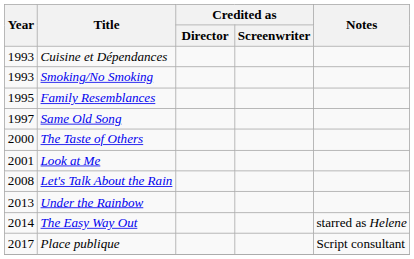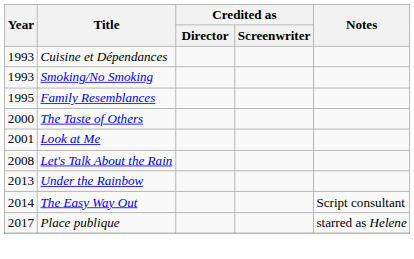 <table class="wikitable sortable">
 <tr>
 <th rowspan=2 width="33">Year</th>
 <th rowspan=2>Title</th>
 <th colspan=2>Credited as</th>
 <th rowspan=2>Notes</th>
 </tr>
 <tr>
 <th width=65>Director</th>
 <th width=65>Screenwriter</th>
 </tr>
 <tr>
 <td align="center">1993</td>
 <td align="left"><em>Cuisine et Dépendances</em></td>
 <td></td>
 <td></td>
 <td></td>
 </tr>
 <tr>
 <td align="center">1993</td>
 <td align="left"><em><a href='#'>Smoking/No Smoking</a></em></td>
 <td></td>
 <td></td>
 <td></td>
 </tr>
 <tr>
 <td align="center">1995</td>
 <td align="left"><em><a href='#'>Family Resemblances</a></em></td>
-<td></td>
-<td></td>
-<td></td>
-</tr>
-<tr>
-<td align="center">1997</td>
-<td align="left"><em><a href='#'>Same Old Song</a></em></td>
 <td></td>
 <td></td>
 <td></td>
 </tr>
 <tr>
 <td align="center">2000</td>
 <td align="left"><em><a href='#'>The Taste of Others</a></em></td>
 <td></td>
 <td></td>
 <td></td>
 </tr>
 <tr>
 <td align="center">2001</td>
 <td align="left"><em><a href='#'>Look at Me</a></em></td>
 <td></td>
 <td></td>
 <td></td>
 </tr>
 <tr>
 <td align="center">2008</td>
 <td align="left"><em><a href='#'>Let's Talk About the Rain</a></em></td>
 <td></td>
 <td></td>
 <td></td>
 </tr>
 <tr>
 <td align="center">2013</td>
 <td align="left"><em><a href='#'>Under the Rainbow</a></em></td>
 <td></td>
 <td></td>
 <td></td>
 </tr>
 <tr>
 <td align="center">2014</td>
 <td align="left"><em><a href='#'>The Easy Way Out</a></em></td>
 <td></td>
 <td></td>
-<td>starred as <em>Helene</em> </td>
+<td>Script consultant</td>
 </tr>
 <tr>
 <td align="center">2017</td>
 <td align="left"><em>Place publique</em></td>
 <td></td>
 <td></td>
-<td>Script consultant</td>
+<td>starred as <em>Helene</em> </td>
 </tr>
 <tr>
 </tr>
 </table>
